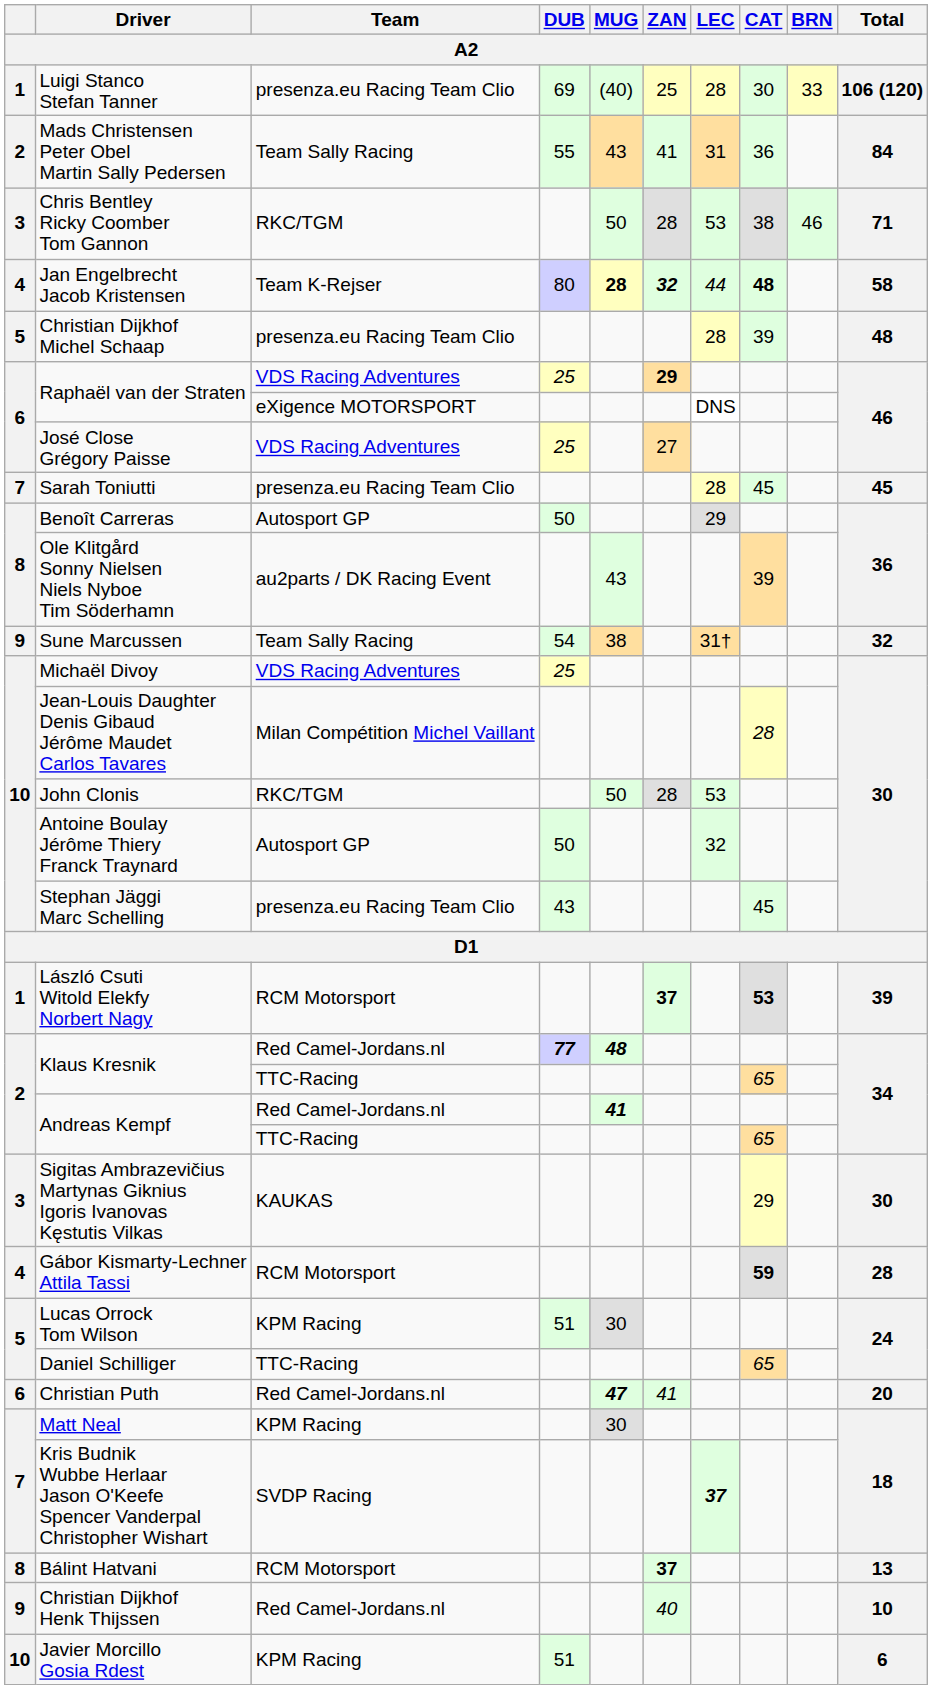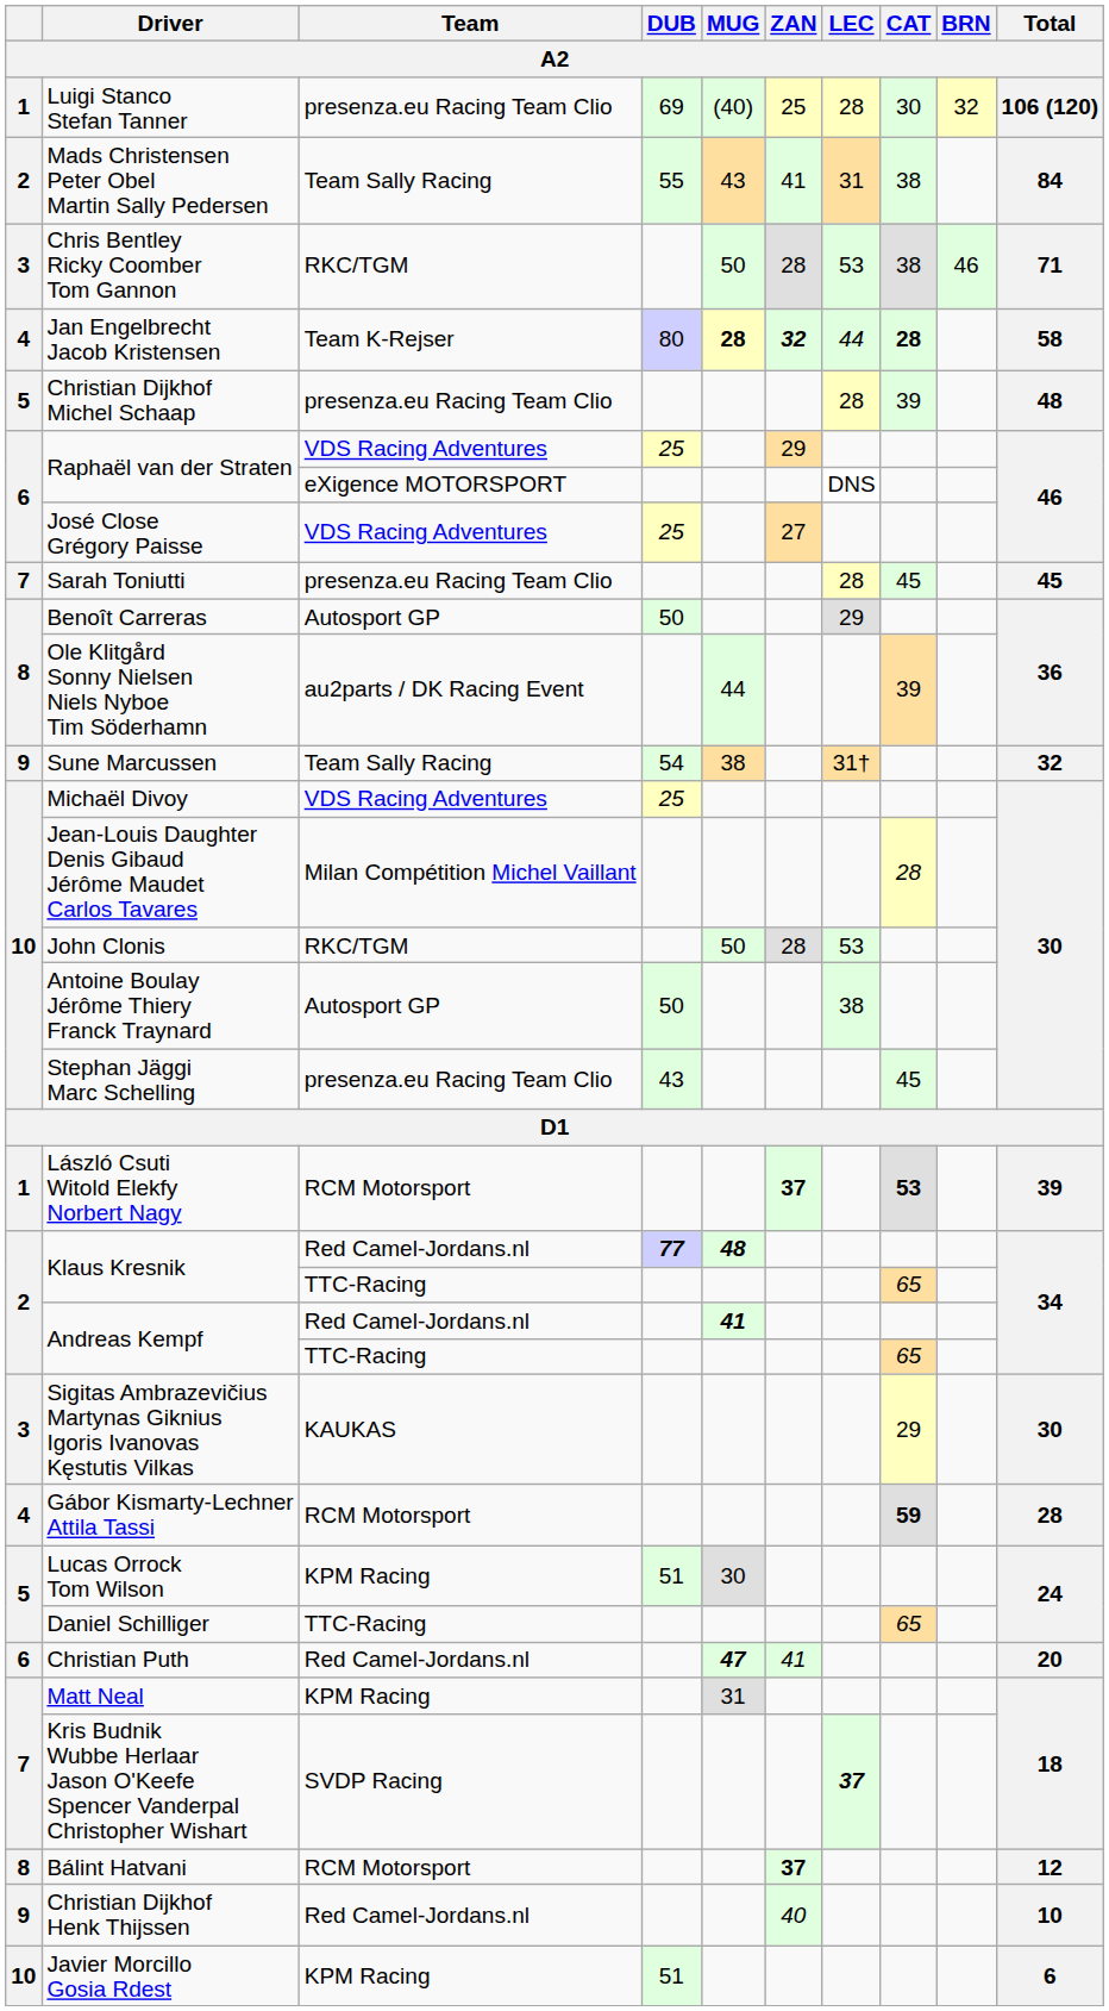 <table class="wikitable" style="font-size: 85%; text-align:center;">
 <tr>
 <th></th>
 <th>Driver</th>
 <th>Team</th>
 <th><a href='#'>DUB</a><br></th>
 <th><a href='#'>MUG</a><br></th>
 <th><a href='#'>ZAN</a><br></th>
 <th><a href='#'>LEC</a><br></th>
 <th><a href='#'>CAT</a><br></th>
 <th><a href='#'>BRN</a><br></th>
 <th>Total</th>
 </tr>
 <tr>
 <th colspan=10>A2</th>
 </tr>
 <tr>
 <th>1</th>
 <td align=left> Luigi Stanco<br> Stefan Tanner</td>
 <td align=left> presenza.eu Racing Team Clio</td>
 <td style="background:#DFFFDF;">69</td>
 <td style="background:#DFFFDF;">(40)</td>
 <td style="background:#FFFFBF;">25</td>
 <td style="background:#FFFFBF;">28</td>
 <td style="background:#DFFFDF;">30</td>
-<td style="background:#FFFFBF;">33</td>
+<td style="background:#FFFFBF;">32</td>
 <th>106 (120)</th>
 </tr>
 <tr>
 <th>2</th>
 <td align=left> Mads Christensen<br> Peter Obel<br> Martin Sally Pedersen</td>
 <td align=left> Team Sally Racing</td>
 <td style="background:#DFFFDF;">55</td>
 <td style="background:#FFDF9F;">43</td>
 <td style="background:#DFFFDF;">41</td>
 <td style="background:#FFDF9F;">31</td>
-<td style="background:#DFFFDF;">36</td>
+<td style="background:#DFFFDF;">38</td>
 <td></td>
 <th>84</th>
 </tr>
 <tr>
 <th>3</th>
 <td align=left> Chris Bentley<br> Ricky Coomber<br> Tom Gannon</td>
 <td align=left> RKC/TGM</td>
 <td></td>
 <td style="background:#DFFFDF;">50</td>
 <td style="background:#DFDFDF;">28</td>
 <td style="background:#DFFFDF;">53</td>
 <td style="background:#DFDFDF;">38</td>
 <td style="background:#DFFFDF;">46</td>
 <th>71</th>
 </tr>
 <tr>
 <th>4</th>
 <td align=left> Jan Engelbrecht<br> Jacob Kristensen</td>
 <td align=left> Team K-Rejser</td>
 <td style="background:#CFCFFF;">80</td>
 <td style="background:#FFFFBF;"><strong>28</strong></td>
 <td style="background:#DFFFDF;"><strong><em>32</em></strong></td>
 <td style="background:#DFFFDF;"><em>44</em></td>
-<td style="background:#DFFFDF;"><strong>48</strong></td>
+<td style="background:#DFFFDF;"><strong>28</strong></td>
 <td></td>
 <th>58</th>
 </tr>
 <tr>
 <th>5</th>
 <td align=left> Christian Dijkhof<br> Michel Schaap</td>
 <td align=left> presenza.eu Racing Team Clio</td>
 <td></td>
 <td></td>
 <td></td>
 <td style="background:#FFFFBF;">28</td>
 <td style="background:#DFFFDF;">39</td>
 <td></td>
 <th>48</th>
 </tr>
 <tr>
 <th rowspan=3>6</th>
 <td rowspan=2 align=left> Raphaël van der Straten</td>
 <td align=left> <a href='#'>VDS Racing Adventures</a></td>
 <td style="background:#FFFFBF;"><em>25</em></td>
 <td></td>
-<td style="background:#FFDF9F;"><strong>29</strong></td>
+<td style="background:#FFDF9F;">29</td>
 <td></td>
 <td></td>
 <td></td>
 <th rowspan=3>46</th>
 </tr>
 <tr>
 <td align=left> eXigence MOTORSPORT</td>
 <td></td>
 <td></td>
 <td></td>
 <td style="background:#FFFFFF;">DNS</td>
 <td></td>
 <td></td>
 </tr>
 <tr>
 <td align=left> José Close<br> Grégory Paisse</td>
 <td align=left> <a href='#'>VDS Racing Adventures</a></td>
 <td style="background:#FFFFBF;"><em>25</em></td>
 <td></td>
 <td style="background:#FFDF9F;">27</td>
 <td></td>
 <td></td>
 <td></td>
 </tr>
 <tr>
 <th>7</th>
 <td align=left> Sarah Toniutti</td>
 <td align=left> presenza.eu Racing Team Clio</td>
 <td></td>
 <td></td>
 <td></td>
 <td style="background:#FFFFBF;">28</td>
 <td style="background:#DFFFDF;">45</td>
 <td></td>
 <th>45</th>
 </tr>
 <tr>
 <th rowspan=2>8</th>
 <td align=left> Benoît Carreras</td>
 <td align=left> Autosport GP</td>
 <td style="background:#DFFFDF;">50</td>
 <td></td>
 <td></td>
 <td style="background:#DFDFDF;">29</td>
 <td></td>
 <td></td>
 <th rowspan=2>36</th>
 </tr>
 <tr>
 <td align=left> Ole Klitgård<br> Sonny Nielsen<br> Niels Nyboe<br> Tim Söderhamn</td>
 <td align=left> au2parts / DK Racing Event</td>
 <td></td>
-<td style="background:#DFFFDF;">43</td>
+<td style="background:#DFFFDF;">44</td>
 <td></td>
 <td></td>
 <td style="background:#FFDF9F;">39</td>
 <td></td>
 </tr>
 <tr>
 <th>9</th>
 <td align=left> Sune Marcussen</td>
 <td align=left> Team Sally Racing</td>
 <td style="background:#DFFFDF;">54</td>
 <td style="background:#FFDF9F;">38</td>
 <td></td>
 <td style="background:#FFDF9F;">31†</td>
 <td></td>
 <td></td>
 <th>32</th>
 </tr>
 <tr>
 <th rowspan=5>10</th>
 <td align=left> Michaël Divoy</td>
 <td align=left> <a href='#'>VDS Racing Adventures</a></td>
 <td style="background:#FFFFBF;"><em>25</em></td>
 <td></td>
 <td></td>
 <td></td>
 <td></td>
 <td></td>
 <th rowspan=5>30</th>
 </tr>
 <tr>
 <td align=left> Jean-Louis Daughter<br> Denis Gibaud<br> Jérôme Maudet<br> <a href='#'>Carlos Tavares</a></td>
 <td align=left> Milan Compétition <a href='#'>Michel Vaillant</a></td>
 <td></td>
 <td></td>
 <td></td>
 <td></td>
 <td style="background:#FFFFBF;"><em>28</em></td>
 <td></td>
 </tr>
 <tr>
 <td align=left> John Clonis</td>
 <td align=left> RKC/TGM</td>
 <td></td>
 <td style="background:#DFFFDF;">50</td>
 <td style="background:#DFDFDF;">28</td>
 <td style="background:#DFFFDF;">53</td>
 <td></td>
 <td></td>
 </tr>
 <tr>
 <td align=left> Antoine Boulay<br> Jérôme Thiery<br> Franck Traynard</td>
 <td align=left> Autosport GP</td>
 <td style="background:#DFFFDF;">50</td>
 <td></td>
 <td></td>
-<td style="background:#DFFFDF;">32</td>
+<td style="background:#DFFFDF;">38</td>
 <td></td>
 <td></td>
 </tr>
 <tr>
 <td align=left> Stephan Jäggi<br> Marc Schelling</td>
 <td align=left> presenza.eu Racing Team Clio</td>
 <td style="background:#DFFFDF;">43</td>
 <td></td>
 <td></td>
 <td></td>
 <td style="background:#DFFFDF;">45</td>
 <td></td>
 </tr>
 <tr>
 <th colspan=10>D1</th>
 </tr>
 <tr>
 <th>1</th>
 <td align=left> László Csuti<br> Witold Elekfy<br> <a href='#'>Norbert Nagy</a></td>
 <td align=left> RCM Motorsport</td>
 <td></td>
 <td></td>
 <td style="background:#DFFFDF;"><strong>37</strong></td>
 <td></td>
 <td style="background:#DFDFDF;"><strong>53</strong></td>
 <td></td>
 <th>39</th>
 </tr>
 <tr>
 <th rowspan=4>2</th>
 <td rowspan=2 align=left> Klaus Kresnik</td>
 <td align=left> Red Camel-Jordans.nl</td>
 <td style="background:#CFCFFF;"><strong><em>77</em></strong></td>
 <td style="background:#DFFFDF;"><strong><em>48</em></strong></td>
 <td></td>
 <td></td>
 <td></td>
 <td></td>
 <th rowspan=4>34</th>
 </tr>
 <tr>
 <td align=left> TTC-Racing</td>
 <td></td>
 <td></td>
 <td></td>
 <td></td>
 <td style="background:#FFDF9F;"><em>65</em></td>
 <td></td>
 </tr>
 <tr>
 <td rowspan=2 align=left> Andreas Kempf</td>
 <td align=left> Red Camel-Jordans.nl</td>
 <td></td>
 <td style="background:#DFFFDF;"><strong><em>41</em></strong></td>
 <td></td>
 <td></td>
 <td></td>
 <td></td>
 </tr>
 <tr>
 <td align=left> TTC-Racing</td>
 <td></td>
 <td></td>
 <td></td>
 <td></td>
 <td style="background:#FFDF9F;"><em>65</em></td>
 <td></td>
 </tr>
 <tr>
 <th>3</th>
 <td align=left> Sigitas Ambrazevičius<br> Martynas Giknius<br> Igoris Ivanovas<br> Kęstutis Vilkas</td>
 <td align=left> KAUKAS</td>
 <td></td>
 <td></td>
 <td></td>
 <td></td>
 <td style="background:#FFFFBF;">29</td>
 <td></td>
 <th>30</th>
 </tr>
 <tr>
 <th>4</th>
 <td align=left> Gábor Kismarty-Lechner<br> <a href='#'>Attila Tassi</a></td>
 <td align=left> RCM Motorsport</td>
 <td></td>
 <td></td>
 <td></td>
 <td></td>
 <td style="background:#DFDFDF;"><strong>59</strong></td>
 <td></td>
 <th>28</th>
 </tr>
 <tr>
 <th rowspan=2>5</th>
 <td align=left> Lucas Orrock<br> Tom Wilson</td>
 <td align=left> KPM Racing</td>
 <td style="background:#DFFFDF;">51</td>
 <td style="background:#DFDFDF;">30</td>
 <td></td>
 <td></td>
 <td></td>
 <td></td>
 <th rowspan=2>24</th>
 </tr>
 <tr>
 <td align=left> Daniel Schilliger</td>
 <td align=left> TTC-Racing</td>
 <td></td>
 <td></td>
 <td></td>
 <td></td>
 <td style="background:#FFDF9F;"><em>65</em></td>
 <td></td>
 </tr>
 <tr>
 <th>6</th>
 <td align=left> Christian Puth</td>
 <td align=left> Red Camel-Jordans.nl</td>
 <td></td>
 <td style="background:#DFFFDF;"><strong><em>47</em></strong></td>
 <td style="background:#DFFFDF;"><em>41</em></td>
 <td></td>
 <td></td>
 <td></td>
 <th>20</th>
 </tr>
 <tr>
 <th rowspan=2>7</th>
 <td align=left> <a href='#'>Matt Neal</a></td>
 <td align=left> KPM Racing</td>
 <td></td>
-<td style="background:#DFDFDF;">30</td>
+<td style="background:#DFDFDF;">31</td>
 <td></td>
 <td></td>
 <td></td>
 <td></td>
 <th rowspan=2>18</th>
 </tr>
 <tr>
 <td align=left> Kris Budnik<br> Wubbe Herlaar<br> Jason O'Keefe<br> Spencer Vanderpal<br> Christopher Wishart</td>
 <td align=left> SVDP Racing</td>
 <td></td>
 <td></td>
 <td></td>
 <td style="background:#DFFFDF;"><strong><em>37</em></strong></td>
 <td></td>
 <td></td>
 </tr>
 <tr>
 <th>8</th>
 <td align=left> Bálint Hatvani</td>
 <td align=left> RCM Motorsport</td>
 <td></td>
 <td></td>
 <td style="background:#DFFFDF;"><strong>37</strong></td>
 <td></td>
 <td></td>
 <td></td>
-<th>13</th>
+<th>12</th>
 </tr>
 <tr>
 <th>9</th>
 <td align=left> Christian Dijkhof<br> Henk Thijssen</td>
 <td align=left> Red Camel-Jordans.nl</td>
 <td></td>
 <td></td>
 <td style="background:#DFFFDF;"><em>40</em></td>
 <td></td>
 <td></td>
 <td></td>
 <th>10</th>
 </tr>
 <tr>
 <th>10</th>
 <td align=left> Javier Morcillo<br> <a href='#'>Gosia Rdest</a></td>
 <td align=left> KPM Racing</td>
 <td style="background:#DFFFDF;">51</td>
 <td></td>
 <td></td>
 <td></td>
 <td></td>
 <td></td>
 <th>6</th>
 </tr>
 </table>
